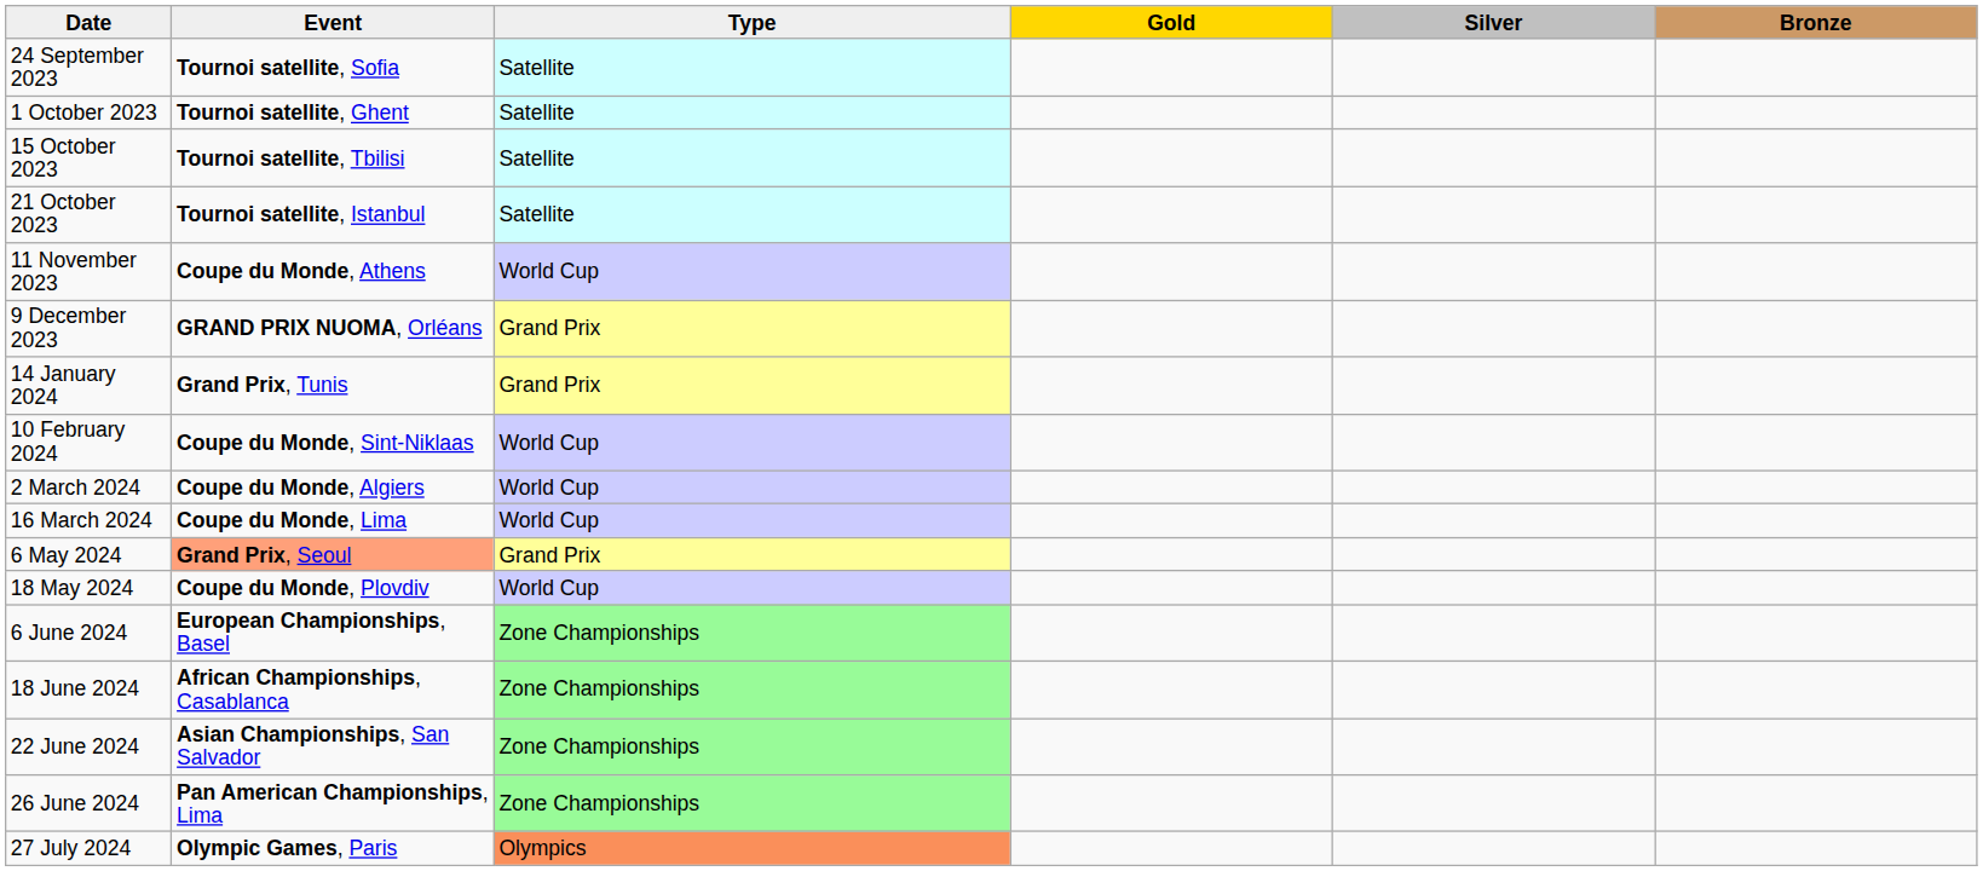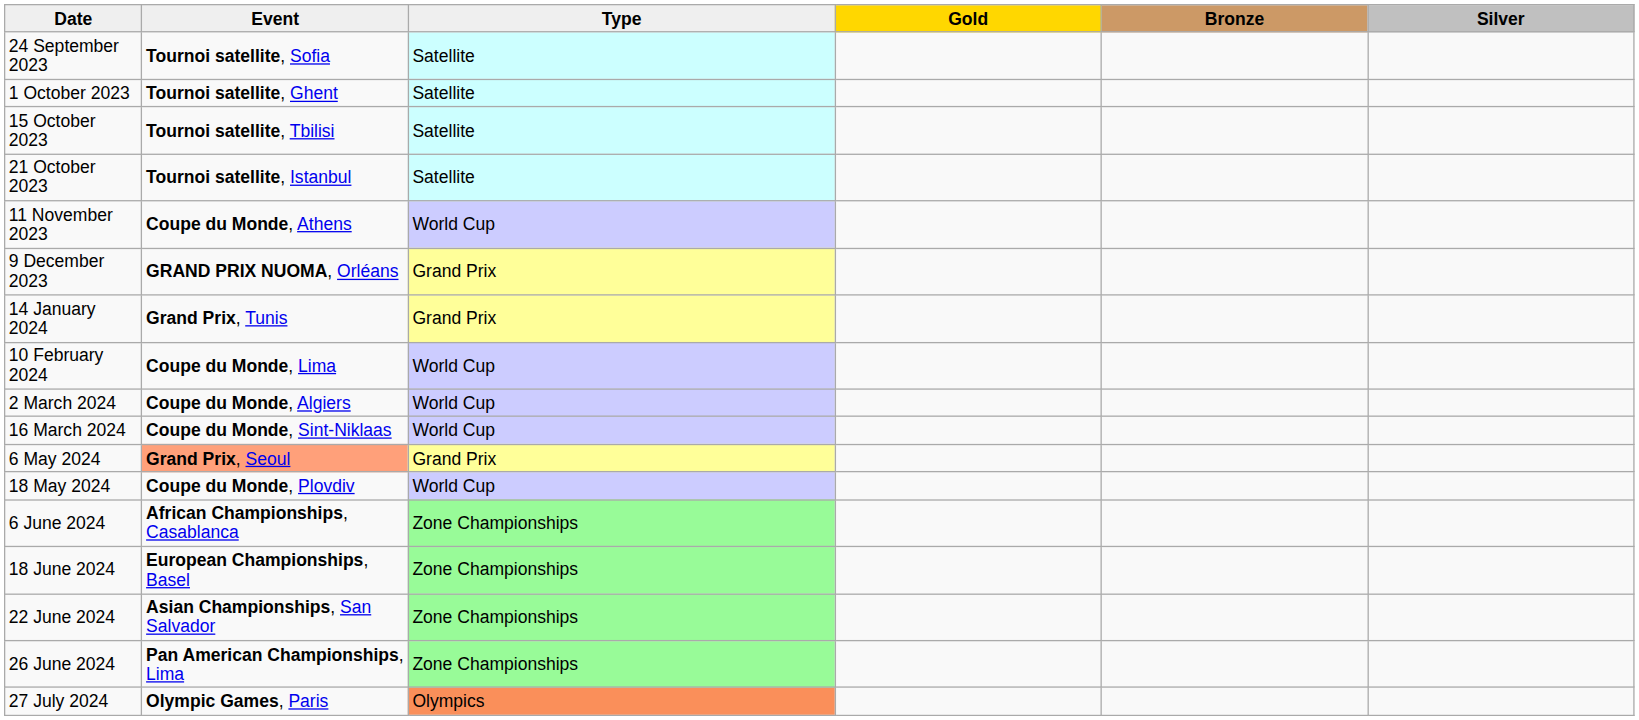 <table class="wikitable sortable" style="font-size: 85%" width="100%">
 <tr align=center>
 <th scope=col style="width:100px; background: #efefef;">Date</th>
 <th scope=col style="width:200px; background: #efefef;">Event</th>
 <th scope=col style="background: #efefef;">Type</th>
 <th scope=col colspan=1 style="width:200px; background: gold;">Gold</th>
+<th scope=col colspan=1 style="width:200px; background: #cc9966;">Bronze</th>
 <th scope=col colspan=1 style="width:200px; background: silver;">Silver</th>
-<th scope=col colspan=1 style="width:200px; background: #cc9966;">Bronze</th>
 </tr>
 <tr>
 <td>24 September 2023</td>
 <td><strong>Tournoi satellite</strong>, <a href='#'>Sofia</a></td>
 <td bgcolor="#ccffff">Satellite</td>
 <td></td>
+<td><br></td>
 <td></td>
-<td><br></td>
 </tr>
 <tr>
 <td>1 October 2023</td>
 <td><strong>Tournoi satellite</strong>, <a href='#'>Ghent</a></td>
 <td bgcolor="#ccffff">Satellite</td>
 <td></td>
+<td><br></td>
 <td></td>
-<td><br></td>
 </tr>
 <tr>
 <td>15 October 2023</td>
 <td><strong>Tournoi satellite</strong>, <a href='#'>Tbilisi</a></td>
 <td bgcolor="#ccffff">Satellite</td>
 <td></td>
+<td><br></td>
 <td></td>
-<td><br></td>
 </tr>
 <tr>
 <td>21 October 2023</td>
 <td><strong>Tournoi satellite</strong>, <a href='#'>Istanbul</a></td>
 <td bgcolor="#ccffff">Satellite</td>
 <td></td>
+<td><br></td>
 <td></td>
-<td><br></td>
 </tr>
 <tr>
 <td>11 November 2023</td>
 <td><strong>Coupe du Monde</strong>, <a href='#'>Athens</a></td>
 <td bgcolor="#ccccff">World Cup</td>
 <td></td>
+<td><br></td>
 <td></td>
-<td><br></td>
 </tr>
 <tr>
 <td>9 December 2023</td>
 <td><strong>GRAND PRIX NUOMA</strong>, <a href='#'>Orléans</a></td>
 <td bgcolor="#ffff99">Grand Prix</td>
 <td></td>
+<td><br></td>
 <td></td>
-<td><br></td>
 </tr>
 <tr>
 <td>14 January 2024</td>
 <td><strong>Grand Prix</strong>, <a href='#'>Tunis</a></td>
 <td bgcolor="#ffff99">Grand Prix</td>
 <td></td>
+<td><br></td>
 <td></td>
-<td><br></td>
 </tr>
 <tr>
 <td>10 February 2024</td>
-<td><strong>Coupe du Monde</strong>, <a href='#'>Sint-Niklaas</a></td>
+<td><strong>Coupe du Monde</strong>, <a href='#'>Lima</a></td>
 <td bgcolor="#ccccff">World Cup</td>
 <td></td>
+<td><br></td>
 <td></td>
-<td><br></td>
 </tr>
 <tr>
 <td>2 March 2024</td>
 <td><strong>Coupe du Monde</strong>, <a href='#'>Algiers</a></td>
 <td bgcolor="#ccccff">World Cup</td>
 <td></td>
+<td><br></td>
 <td></td>
-<td><br></td>
 </tr>
 <tr>
 <td>16 March 2024</td>
-<td><strong>Coupe du Monde</strong>, <a href='#'>Lima</a></td>
+<td><strong>Coupe du Monde</strong>, <a href='#'>Sint-Niklaas</a></td>
 <td bgcolor="#ccccff">World Cup</td>
 <td></td>
+<td><br></td>
 <td></td>
-<td><br></td>
 </tr>
 <tr>
 <td>6 May 2024</td>
 <td style="background: lightsalmon;"><strong>Grand Prix</strong>, <a href='#'>Seoul</a></td>
 <td bgcolor="#ffff99">Grand Prix</td>
 <td></td>
 <td></td>
 <td></td>
 </tr>
 <tr>
 <td>18 May 2024</td>
 <td><strong>Coupe du Monde</strong>, <a href='#'>Plovdiv</a></td>
 <td bgcolor="#ccccff">World Cup</td>
 <td></td>
 <td></td>
 <td></td>
 </tr>
 <tr>
 <td>6 June 2024</td>
-<td><strong>European Championships</strong>, <a href='#'>Basel</a></td>
+<td><strong>African Championships</strong>, <a href='#'>Casablanca</a></td>
 <td bgcolor="#98fb98">Zone Championships</td>
 <td></td>
 <td></td>
 <td></td>
 </tr>
 <tr>
 <td>18 June 2024</td>
-<td><strong>African Championships</strong>, <a href='#'>Casablanca</a></td>
+<td><strong>European Championships</strong>, <a href='#'>Basel</a></td>
 <td bgcolor="#98fb98">Zone Championships</td>
 <td></td>
 <td></td>
 <td></td>
 </tr>
 <tr>
 <td>22 June 2024</td>
 <td><strong>Asian Championships</strong>, <a href='#'>San Salvador</a></td>
 <td bgcolor="#98fb98">Zone Championships</td>
 <td></td>
 <td></td>
 <td></td>
 </tr>
 <tr>
 <td>26 June 2024</td>
 <td><strong>Pan American Championships</strong>, <a href='#'>Lima</a></td>
 <td bgcolor="#98fb98">Zone Championships</td>
 <td></td>
+<td><br></td>
 <td></td>
-<td><br></td>
 </tr>
 <tr>
 <td>27 July 2024</td>
 <td><strong>Olympic Games</strong>, <a href='#'>Paris</a></td>
 <td bgcolor="#fa8f5a">Olympics</td>
 <td></td>
 <td></td>
 <td></td>
 </tr>
 </table>
